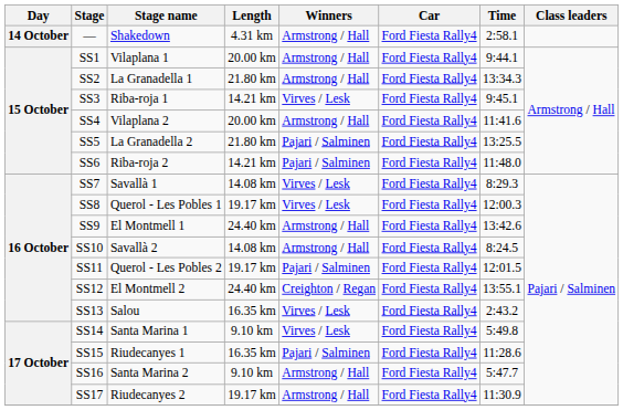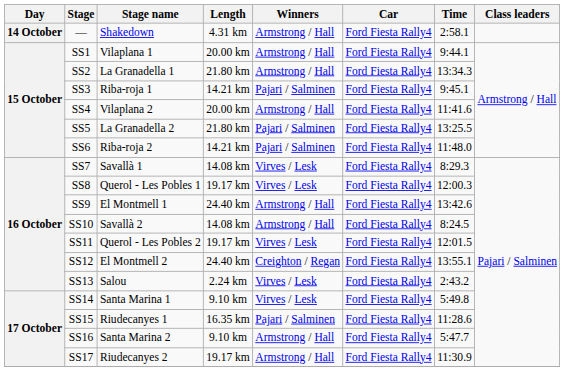 <table class="wikitable" style="font-size: 85%;">
 <tr>
 <th>Day</th>
 <th>Stage</th>
 <th>Stage name</th>
 <th>Length</th>
 <th>Winners</th>
 <th>Car</th>
 <th>Time</th>
 <th>Class leaders</th>
 </tr>
 <tr>
 <th>14 October</th>
 <td align="center">—</td>
 <td><a href='#'>Shakedown</a></td>
 <td align="center">4.31 km</td>
 <td><a href='#'>Armstrong</a> / <a href='#'>Hall</a></td>
 <td><a href='#'>Ford Fiesta Rally4</a></td>
 <td align="center">2:58.1</td>
 <td></td>
 </tr>
 <tr>
 <th rowspan="6">15 October</th>
 <td align="center">SS1</td>
 <td>Vilaplana 1</td>
 <td align="center">20.00 km</td>
 <td><a href='#'>Armstrong</a> / <a href='#'>Hall</a></td>
 <td><a href='#'>Ford Fiesta Rally4</a></td>
 <td align="center">9:44.1</td>
 <td rowspan="6"><a href='#'>Armstrong</a> / <a href='#'>Hall</a></td>
 </tr>
 <tr>
 <td align="center">SS2</td>
 <td>La Granadella 1</td>
 <td align="center">21.80 km</td>
 <td><a href='#'>Armstrong</a> / <a href='#'>Hall</a></td>
 <td><a href='#'>Ford Fiesta Rally4</a></td>
 <td align="center">13:34.3</td>
 </tr>
 <tr>
 <td align="center">SS3</td>
 <td>Riba-roja 1</td>
 <td align="center">14.21 km</td>
-<td><a href='#'>Virves</a> / <a href='#'>Lesk</a></td>
+<td><a href='#'>Pajari</a> / <a href='#'>Salminen</a></td>
 <td><a href='#'>Ford Fiesta Rally4</a></td>
 <td align="center">9:45.1</td>
 </tr>
 <tr>
 <td align="center">SS4</td>
 <td>Vilaplana 2</td>
 <td align="center">20.00 km</td>
 <td><a href='#'>Armstrong</a> / <a href='#'>Hall</a></td>
 <td><a href='#'>Ford Fiesta Rally4</a></td>
 <td align="center">11:41.6</td>
 </tr>
 <tr>
 <td align="center">SS5</td>
 <td>La Granadella 2</td>
 <td align="center">21.80 km</td>
 <td><a href='#'>Pajari</a> / <a href='#'>Salminen</a></td>
 <td><a href='#'>Ford Fiesta Rally4</a></td>
 <td align="center">13:25.5</td>
 </tr>
 <tr>
 <td align="center">SS6</td>
 <td>Riba-roja 2</td>
 <td align="center">14.21 km</td>
 <td><a href='#'>Pajari</a> / <a href='#'>Salminen</a></td>
 <td><a href='#'>Ford Fiesta Rally4</a></td>
 <td align="center">11:48.0</td>
 </tr>
 <tr>
 <th rowspan="7">16 October</th>
 <td align="center">SS7</td>
 <td>Savallà 1</td>
 <td align="center">14.08 km</td>
 <td><a href='#'>Virves</a> / <a href='#'>Lesk</a></td>
 <td><a href='#'>Ford Fiesta Rally4</a></td>
 <td align="center">8:29.3</td>
 <td rowspan="11"><a href='#'>Pajari</a> / <a href='#'>Salminen</a></td>
 </tr>
 <tr>
 <td align="center">SS8</td>
 <td>Querol - Les Pobles 1</td>
 <td align="center">19.17 km</td>
 <td><a href='#'>Virves</a> / <a href='#'>Lesk</a></td>
 <td><a href='#'>Ford Fiesta Rally4</a></td>
 <td align="center">12:00.3</td>
 </tr>
 <tr>
 <td align="center">SS9</td>
 <td>El Montmell 1</td>
 <td align="center">24.40 km</td>
 <td><a href='#'>Armstrong</a> / <a href='#'>Hall</a></td>
 <td><a href='#'>Ford Fiesta Rally4</a></td>
 <td align="center">13:42.6</td>
 </tr>
 <tr>
 <td align="center">SS10</td>
 <td>Savallà 2</td>
 <td align="center">14.08 km</td>
 <td><a href='#'>Armstrong</a> / <a href='#'>Hall</a></td>
 <td><a href='#'>Ford Fiesta Rally4</a></td>
 <td align="center">8:24.5</td>
 </tr>
 <tr>
 <td align="center">SS11</td>
 <td>Querol - Les Pobles 2</td>
 <td align="center">19.17 km</td>
-<td><a href='#'>Pajari</a> / <a href='#'>Salminen</a></td>
+<td><a href='#'>Virves</a> / <a href='#'>Lesk</a></td>
 <td><a href='#'>Ford Fiesta Rally4</a></td>
 <td align="center">12:01.5</td>
 </tr>
 <tr>
 <td align="center">SS12</td>
 <td>El Montmell 2</td>
 <td align="center">24.40 km</td>
 <td><a href='#'>Creighton</a> / <a href='#'>Regan</a></td>
 <td><a href='#'>Ford Fiesta Rally4</a></td>
 <td align="center">13:55.1</td>
 </tr>
 <tr>
 <td align="center">SS13</td>
 <td>Salou</td>
-<td align="center">16.35 km</td>
+<td align="center">2.24 km</td>
 <td><a href='#'>Virves</a> / <a href='#'>Lesk</a></td>
 <td><a href='#'>Ford Fiesta Rally4</a></td>
 <td align="center">2:43.2</td>
 </tr>
 <tr>
 <th rowspan="4">17 October</th>
 <td align="center">SS14</td>
 <td>Santa Marina 1</td>
 <td align="center">9.10 km</td>
 <td><a href='#'>Virves</a> / <a href='#'>Lesk</a></td>
 <td><a href='#'>Ford Fiesta Rally4</a></td>
 <td align="center">5:49.8</td>
 </tr>
 <tr>
 <td align="center">SS15</td>
 <td>Riudecanyes 1</td>
 <td align="center">16.35 km</td>
 <td><a href='#'>Pajari</a> / <a href='#'>Salminen</a></td>
 <td><a href='#'>Ford Fiesta Rally4</a></td>
 <td align="center">11:28.6</td>
 </tr>
 <tr>
 <td align="center">SS16</td>
 <td>Santa Marina 2</td>
 <td align="center">9.10 km</td>
 <td><a href='#'>Armstrong</a> / <a href='#'>Hall</a></td>
 <td><a href='#'>Ford Fiesta Rally4</a></td>
 <td align="center">5:47.7</td>
 </tr>
 <tr>
 <td align="center">SS17</td>
 <td>Riudecanyes 2</td>
 <td align="center">19.17 km</td>
 <td><a href='#'>Armstrong</a> / <a href='#'>Hall</a></td>
 <td><a href='#'>Ford Fiesta Rally4</a></td>
 <td align="center">11:30.9</td>
 </tr>
 <tr>
 </tr>
 </table>
